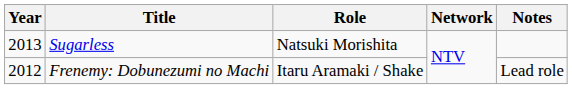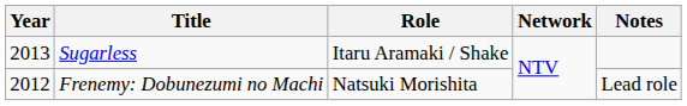 <table class="wikitable">
 <tr>
 <th>Year</th>
 <th>Title</th>
 <th>Role</th>
 <th>Network</th>
 <th>Notes</th>
 </tr>
 <tr>
 <td>2013</td>
 <td><em><a href='#'>Sugarless</a></em></td>
-<td>Natsuki Morishita</td>
+<td>Itaru Aramaki / Shake</td>
 <td rowspan="2"><a href='#'>NTV</a></td>
 <td></td>
 </tr>
 <tr>
 <td>2012</td>
 <td><em>Frenemy: Dobunezumi no Machi</em></td>
-<td>Itaru Aramaki / Shake</td>
+<td>Natsuki Morishita</td>
 <td>Lead role</td>
 </tr>
 </table>
